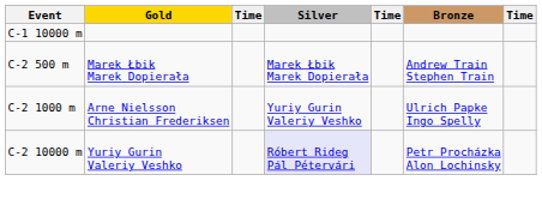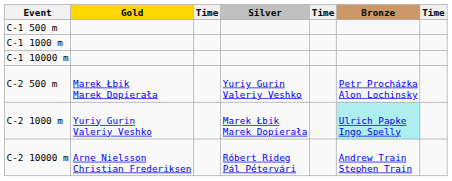 <table class="wikitable">
 <tr>
 <th>Event</th>
 <td align=center bgcolor="gold"><strong>Gold</strong></td>
 <td align=center bgcolor="EFEFEF"><strong>Time</strong></td>
 <td align=center bgcolor="silver"><strong>Silver</strong></td>
 <td align=center bgcolor="EFEFEF"><strong>Time</strong></td>
 <td align=center bgcolor="CC9966"><strong>Bronze</strong></td>
 <td align=center bgcolor="EFEFEF"><strong>Time</strong></td>
+</tr>
+<tr>
+<td>C-1 500 m</td>
+<td></td>
+<td></td>
+<td></td>
+<td></td>
+<td></td>
+<td></td>
+</tr>
+<tr>
+<td>C-1 1000 m</td>
+<td></td>
+<td></td>
+<td></td>
+<td></td>
+<td></td>
+<td></td>
 </tr>
 <tr>
 <td>C-1 10000 m</td>
 <td></td>
 <td></td>
 <td></td>
 <td></td>
 <td></td>
 <td></td>
 </tr>
 <tr>
 <td>C-2 500 m</td>
 <td><br><a href='#'>Marek Łbik</a><br><a href='#'>Marek Dopierała</a></td>
 <td></td>
+<td><br><a href='#'>Yuriy Gurin</a><br><a href='#'>Valeriy Veshko</a></td>
+<td></td>
+<td><br><a href='#'>Petr Procházka</a><br><a href='#'>Alon Lochinsky</a></td>
+<td></td>
+</tr>
+<tr>
+<td>C-2 1000 m</td>
+<td><br><a href='#'>Yuriy Gurin</a><br><a href='#'>Valeriy Veshko</a></td>
+<td></td>
 <td><br><a href='#'>Marek Łbik</a><br><a href='#'>Marek Dopierała</a></td>
+<td></td>
+<td style="background: paleturquoise;"><br><a href='#'>Ulrich Papke</a><br><a href='#'>Ingo Spelly</a></td>
+<td></td>
+</tr>
+<tr>
+<td>C-2 10000 m</td>
+<td><br><a href='#'>Arne Nielsson</a><br><a href='#'>Christian Frederiksen</a></td>
+<td></td>
+<td><br><a href='#'>Róbert Rideg</a><br><a href='#'>Pál Pétervári</a></td>
 <td></td>
 <td><br><a href='#'>Andrew Train</a><br><a href='#'>Stephen Train</a></td>
 <td></td>
 </tr>
-<tr>
-<td>C-2 1000 m</td>
-<td><br><a href='#'>Arne Nielsson</a><br><a href='#'>Christian Frederiksen</a></td>
-<td></td>
-<td><br><a href='#'>Yuriy Gurin</a><br><a href='#'>Valeriy Veshko</a></td>
-<td></td>
-<td><br><a href='#'>Ulrich Papke</a><br><a href='#'>Ingo Spelly</a></td>
-<td></td>
-</tr>
-<tr>
-<td>C-2 10000 m</td>
-<td><br><a href='#'>Yuriy Gurin</a><br><a href='#'>Valeriy Veshko</a></td>
-<td></td>
-<td style="background: lavender;"><br><a href='#'>Róbert Rideg</a><br><a href='#'>Pál Pétervári</a></td>
-<td></td>
-<td><br><a href='#'>Petr Procházka</a><br><a href='#'>Alon Lochinsky</a></td>
-<td></td>
-</tr>
 </table>
